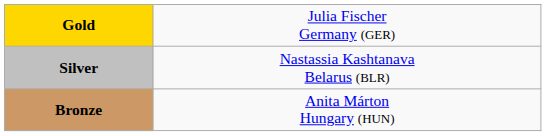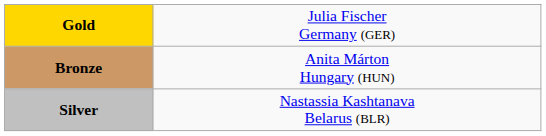 <table class="wikitable" style=" text-align:center; " width="35%">
 <tr>
 <td bgcolor="gold"><strong>Gold</strong></td>
 <td> <a href='#'>Julia Fischer</a> <br> <a href='#'>Germany</a> <small>(GER)</small></td>
 </tr>
 <tr>
+<td bgcolor="CC9966"><strong>Bronze</strong></td>
+<td> <a href='#'>Anita Márton</a> <br> <a href='#'>Hungary</a> <small>(HUN)</small></td>
+</tr>
+<tr>
 <td bgcolor="silver"><strong>Silver</strong></td>
 <td> <a href='#'>Nastassia Kashtanava</a> <br> <a href='#'>Belarus</a> <small>(BLR)</small></td>
 </tr>
-<tr>
-<td bgcolor="CC9966"><strong>Bronze</strong></td>
-<td> <a href='#'>Anita Márton</a> <br> <a href='#'>Hungary</a> <small>(HUN)</small></td>
-</tr>
 </table>
